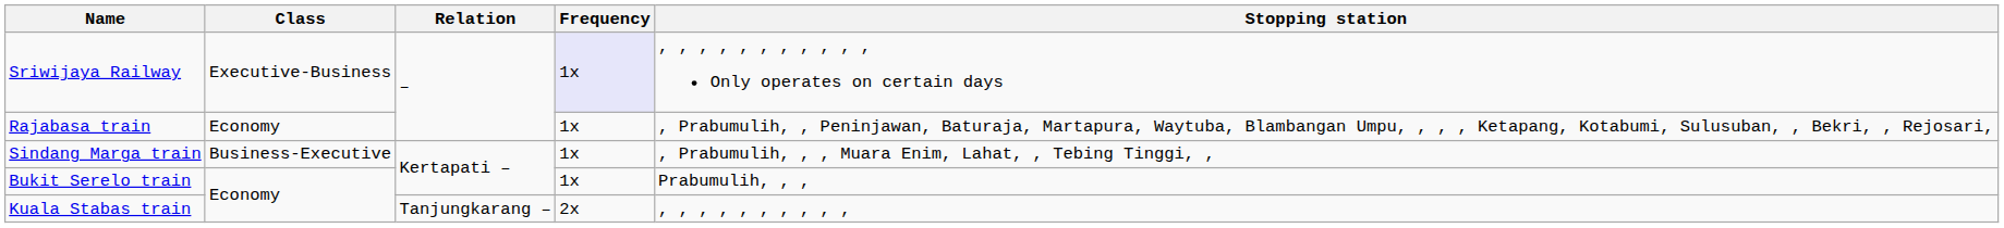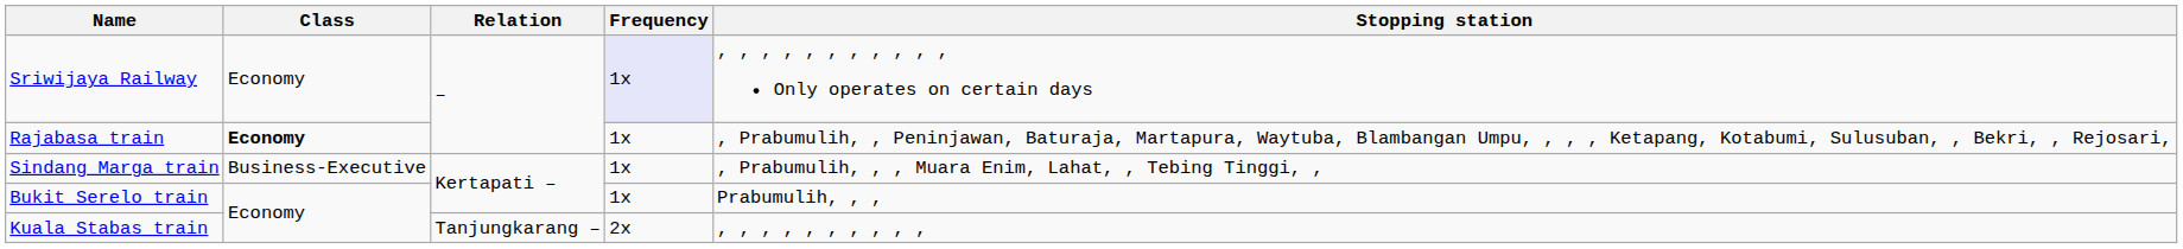 <table class="wikitable">
 <tr>
 <th>Name</th>
 <th>Class</th>
 <th>Relation</th>
 <th>Frequency</th>
 <th>Stopping station</th>
 </tr>
 <tr>
 <td><a href='#'>Sriwijaya Railway</a></td>
-<td>Executive-Business</td>
+<td>Economy</td>
 <td rowspan=2> – </td>
 <td style="background: lavender;">1x</td>
 <td>, , , , , , , , , , , <br><ul><li>Only operates on certain days</li></ul></td>
 </tr>
 <tr>
 <td><a href='#'>Rajabasa train</a></td>
-<td>Economy</td>
+<td><strong>Economy</strong></td>
 <td>1x</td>
 <td>, Prabumulih, , Peninjawan, Baturaja, Martapura, Waytuba, Blambangan Umpu, , , , Ketapang, Kotabumi, Sulusuban, , Bekri, , Rejosari, </td>
 </tr>
 <tr>
 <td><a href='#'>Sindang Marga train</a></td>
 <td>Business-Executive</td>
 <td rowspan="2">Kertapati – </td>
 <td>1x</td>
 <td>, Prabumulih, , , Muara Enim, Lahat, , Tebing Tinggi, , </td>
 </tr>
 <tr>
 <td><a href='#'>Bukit Serelo train</a></td>
 <td rowspan="2">Economy</td>
 <td>1x</td>
 <td>Prabumulih, , , </td>
 </tr>
 <tr>
 <td><a href='#'>Kuala Stabas train</a></td>
 <td>Tanjungkarang – </td>
 <td>2x</td>
 <td>, , , , , , , , , , </td>
 </tr>
 </table>
